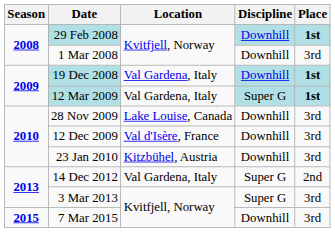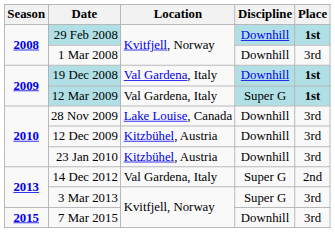 <table class="wikitable">
 <tr>
 <th>Season</th>
 <th>Date</th>
 <th>Location</th>
 <th>Discipline</th>
 <th>Place</th>
 </tr>
 <tr>
 <td rowspan=2 align=center><strong><a href='#'>2008</a></strong></td>
 <td bgcolor="#BOEOE6" align=right>29 Feb 2008</td>
 <td rowspan=2> <a href='#'>Kvitfjell</a>, Norway</td>
 <td bgcolor="#BOEOE6" align=center><a href='#'>Downhill</a></td>
 <td bgcolor="#BOEOE6" align=center><strong>1st</strong></td>
 </tr>
 <tr>
 <td align=right>1 Mar 2008</td>
 <td align=center>Downhill</td>
 <td align=center>3rd</td>
 </tr>
 <tr>
 <td rowspan=2 align=center><strong><a href='#'>2009</a></strong></td>
 <td bgcolor="#BOEOE6" align=right>19 Dec 2008</td>
 <td> <a href='#'>Val Gardena</a>, Italy</td>
 <td bgcolor="#BOEOE6" align=center><a href='#'>Downhill</a></td>
 <td bgcolor="#BOEOE6" align=center><strong>1st</strong></td>
 </tr>
 <tr>
 <td bgcolor="#BOEOE6" align=right>12 Mar 2009</td>
 <td> Val Gardena, Italy</td>
 <td bgcolor="#BOEOE6" align=center>Super G</td>
 <td bgcolor="#BOEOE6" align=center><strong>1st</strong></td>
 </tr>
 <tr>
 <td rowspan=3 align=center><strong><a href='#'>2010</a></strong></td>
 <td align=right>28 Nov 2009</td>
 <td> <a href='#'>Lake Louise</a>, Canada</td>
 <td align=center>Downhill</td>
 <td align=center>3rd</td>
 </tr>
 <tr>
 <td align=right>12 Dec 2009</td>
-<td> <a href='#'>Val d'Isère</a>, France</td>
+<td> <a href='#'>Kitzbühel</a>, Austria</td>
 <td align=center>Downhill</td>
 <td align=center>3rd</td>
 </tr>
 <tr>
 <td align=right>23 Jan 2010</td>
 <td> <a href='#'>Kitzbühel</a>, Austria</td>
 <td align=center>Downhill</td>
 <td align=center>3rd</td>
 </tr>
 <tr>
 <td rowspan=2 align=center><strong><a href='#'>2013</a></strong></td>
 <td align=right>14 Dec 2012</td>
 <td> Val Gardena, Italy</td>
 <td align=center>Super G</td>
 <td align=center>2nd</td>
 </tr>
 <tr>
 <td align=right>3 Mar 2013</td>
 <td rowspan=2> Kvitfjell, Norway</td>
 <td align=center>Super G</td>
 <td align=center>3rd</td>
 </tr>
 <tr>
 <td rowspan=2 align=center><strong><a href='#'>2015</a></strong></td>
 <td align=right>7 Mar 2015</td>
 <td align=center>Downhill</td>
 <td align=center>3rd</td>
 </tr>
 </table>
